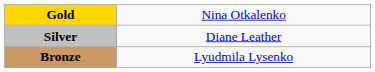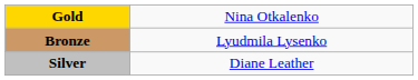 <table class="wikitable" style="text-align:center; " width="35%">
 <tr>
 <td bgcolor="gold"><strong>Gold</strong></td>
 <td><a href='#'>Nina Otkalenko</a><br>  <small><em></em></small></td>
 </tr>
 <tr>
+<td bgcolor="CC9966"><strong>Bronze</strong></td>
+<td><a href='#'>Lyudmila Lysenko</a><br>  <small><em></em></small></td>
+</tr>
+<tr>
 <td bgcolor="silver"><strong>Silver</strong></td>
 <td><a href='#'>Diane Leather</a><br>  <small><em></em></small></td>
 </tr>
-<tr>
-<td bgcolor="CC9966"><strong>Bronze</strong></td>
-<td><a href='#'>Lyudmila Lysenko</a><br>  <small><em></em></small></td>
-</tr>
 </table>
